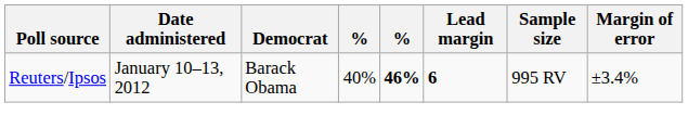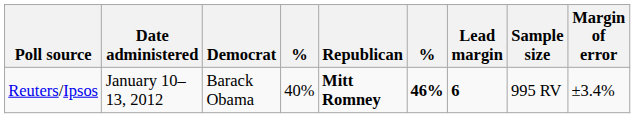 <table class="wikitable">
 <tr valign=bottom>
 <th>Poll source</th>
 <th>Date administered</th>
 <th>Democrat</th>
 <th>%</th>
+<th>Republican</th>
 <th>%</th>
 <th>Lead margin</th>
 <th>Sample size</th>
 <th>Margin of error</th>
 </tr>
 <tr>
 <td><a href='#'>Reuters</a>/<a href='#'>Ipsos</a></td>
 <td>January 10–13, 2012</td>
 <td>Barack Obama</td>
 <td>40%</td>
+<td><strong>Mitt Romney</strong></td>
 <td><strong>46%</strong></td>
 <td><strong>6</strong></td>
 <td>995 RV</td>
 <td>±3.4%</td>
 </tr>
 </table>
